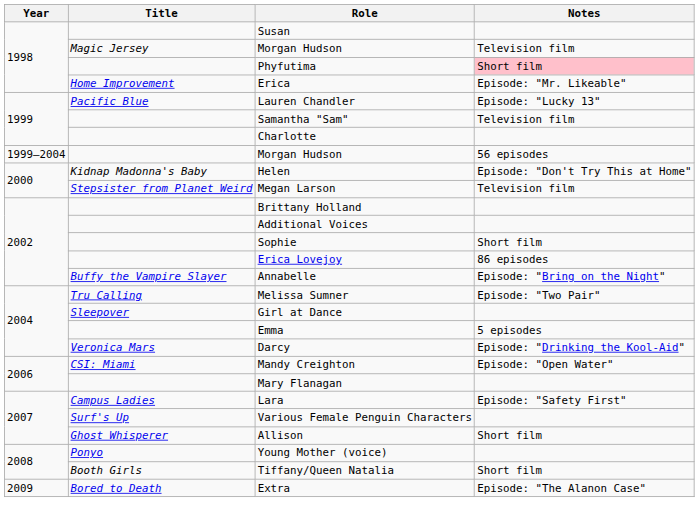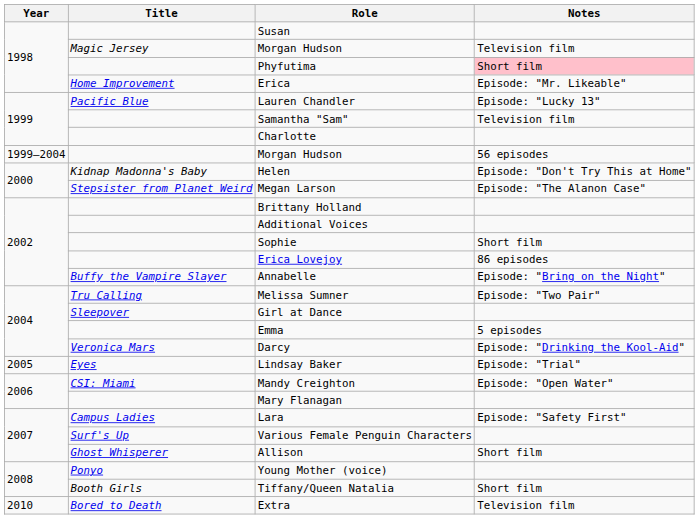 <table class="wikitable sortable">
 <tr>
 <th>Year</th>
 <th>Title</th>
 <th>Role</th>
 <th class="unsortable">Notes</th>
 </tr>
 <tr>
 <td rowspan="4">1998</td>
 <td><em></em></td>
 <td>Susan</td>
 <td></td>
 </tr>
 <tr>
 <td><em>Magic Jersey</em></td>
 <td>Morgan Hudson</td>
 <td>Television film</td>
 </tr>
 <tr>
 <td><em></em></td>
 <td>Phyfutima</td>
 <td style="background: pink;">Short film</td>
 </tr>
 <tr>
 <td><em><a href='#'>Home Improvement</a></em></td>
 <td>Erica</td>
 <td>Episode: "Mr. Likeable"</td>
 </tr>
 <tr>
 <td rowspan="3">1999</td>
 <td><em><a href='#'>Pacific Blue</a></em></td>
 <td>Lauren Chandler</td>
 <td>Episode: "Lucky 13"</td>
 </tr>
 <tr>
 <td><em></em></td>
 <td>Samantha "Sam"</td>
 <td>Television film</td>
 </tr>
 <tr>
 <td><em></em></td>
 <td>Charlotte</td>
 <td></td>
 </tr>
 <tr>
 <td>1999–2004</td>
 <td><em></em></td>
 <td>Morgan Hudson</td>
 <td>56 episodes</td>
 </tr>
 <tr>
 <td rowspan="2">2000</td>
 <td><em>Kidnap Madonna's Baby</em></td>
 <td>Helen</td>
 <td>Episode: "Don't Try This at Home"</td>
 </tr>
 <tr>
 <td><em><a href='#'>Stepsister from Planet Weird</a></em></td>
 <td>Megan Larson</td>
-<td>Television film</td>
+<td>Episode: "The Alanon Case"</td>
 </tr>
 <tr>
 <td rowspan="5">2002</td>
 <td><em></em></td>
 <td>Brittany Holland</td>
 <td></td>
 </tr>
 <tr>
 <td><em></em></td>
 <td>Additional Voices</td>
 <td></td>
 </tr>
 <tr>
 <td><em></em></td>
 <td>Sophie</td>
 <td>Short film</td>
 </tr>
 <tr>
 <td><em></em></td>
 <td><a href='#'>Erica Lovejoy</a></td>
 <td>86 episodes</td>
 </tr>
 <tr>
 <td><em><a href='#'>Buffy the Vampire Slayer</a></em></td>
 <td>Annabelle</td>
 <td>Episode: "<a href='#'>Bring on the Night</a>"</td>
 </tr>
 <tr>
 <td rowspan="4">2004</td>
 <td><em><a href='#'>Tru Calling</a></em></td>
 <td>Melissa Sumner</td>
 <td>Episode: "Two Pair"</td>
 </tr>
 <tr>
 <td><em><a href='#'>Sleepover</a></em></td>
 <td>Girl at Dance</td>
 <td></td>
 </tr>
 <tr>
 <td><em></em></td>
 <td>Emma</td>
 <td>5 episodes</td>
 </tr>
 <tr>
 <td><em><a href='#'>Veronica Mars</a></em></td>
 <td>Darcy</td>
 <td>Episode: "<a href='#'>Drinking the Kool-Aid</a>"</td>
 </tr>
 <tr>
+<td>2005</td>
+<td><em><a href='#'>Eyes</a></em></td>
+<td>Lindsay Baker</td>
+<td>Episode: "Trial"</td>
+</tr>
+<tr>
 <td rowspan="2">2006</td>
 <td><em><a href='#'>CSI: Miami</a></em></td>
 <td>Mandy Creighton</td>
 <td>Episode: "Open Water"</td>
 </tr>
 <tr>
 <td><em></em></td>
 <td>Mary Flanagan</td>
 <td></td>
 </tr>
 <tr>
 <td rowspan="3">2007</td>
 <td><em><a href='#'>Campus Ladies</a></em></td>
 <td>Lara</td>
 <td>Episode: "Safety First"</td>
 </tr>
 <tr>
 <td><em><a href='#'>Surf's Up</a></em></td>
 <td>Various Female Penguin Characters</td>
 <td></td>
 </tr>
 <tr>
 <td><em><a href='#'>Ghost Whisperer</a></em></td>
 <td>Allison</td>
 <td>Short film</td>
 </tr>
 <tr>
 <td rowspan="2">2008</td>
 <td><em><a href='#'>Ponyo</a></em></td>
 <td>Young Mother (voice)</td>
 <td></td>
 </tr>
 <tr>
 <td><em>Booth Girls</em></td>
 <td>Tiffany/Queen Natalia</td>
 <td>Short film</td>
 </tr>
 <tr>
-<td>2009</td>
+<td>2010</td>
 <td><em><a href='#'>Bored to Death</a></em></td>
 <td>Extra</td>
-<td>Episode: "The Alanon Case"</td>
+<td>Television film</td>
 </tr>
 </table>
